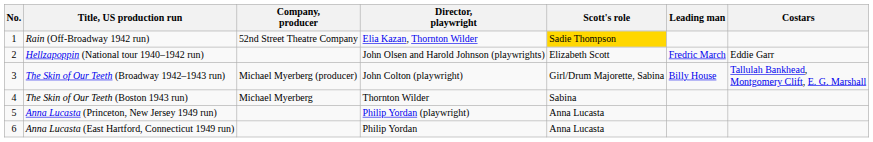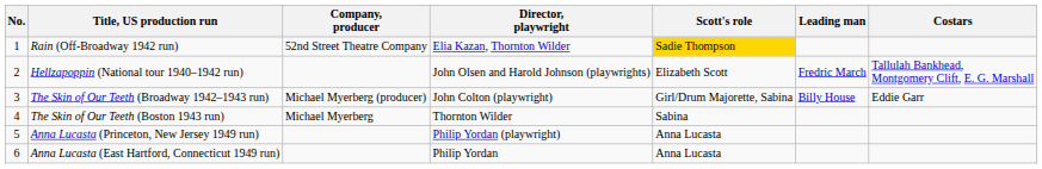 <table class=wikitable>
 <tr>
 <th>No.</th>
 <th>Title, US production run</th>
 <th>Company,<br>producer</th>
 <th>Director,<br>playwright</th>
 <th>Scott's role</th>
 <th>Leading man</th>
 <th>Costars</th>
 </tr>
 <tr>
 <td align=center>1</td>
 <td><em>Rain</em> (Off-Broadway 1942 run)</td>
 <td>52nd Street Theatre Company</td>
 <td><a href='#'>Elia Kazan</a>, <a href='#'>Thornton Wilder</a></td>
 <td style="background: gold;">Sadie Thompson</td>
 <td></td>
 <td></td>
 </tr>
 <tr>
 <td align=center>2</td>
 <td><em><a href='#'>Hellzapoppin</a></em> (National tour 1940–1942 run)</td>
 <td></td>
 <td>John Olsen and Harold Johnson (playwrights)</td>
 <td>Elizabeth Scott</td>
 <td><a href='#'>Fredric March</a></td>
-<td>Eddie Garr</td>
+<td><a href='#'>Tallulah Bankhead</a>,<br><a href='#'>Montgomery Clift</a>, <a href='#'>E. G. Marshall</a></td>
 </tr>
 <tr>
 <td align=center>3</td>
 <td><em><a href='#'>The Skin of Our Teeth</a></em> (Broadway 1942–1943 run)</td>
 <td>Michael Myerberg (producer)</td>
 <td>John Colton (playwright)</td>
 <td>Girl/Drum Majorette, Sabina</td>
 <td><a href='#'>Billy House</a></td>
-<td><a href='#'>Tallulah Bankhead</a>,<br><a href='#'>Montgomery Clift</a>, <a href='#'>E. G. Marshall</a></td>
+<td>Eddie Garr</td>
 </tr>
 <tr>
 <td align=center>4</td>
 <td><em>The Skin of Our Teeth</em> (Boston 1943 run)</td>
 <td>Michael Myerberg</td>
 <td>Thornton Wilder</td>
 <td>Sabina</td>
 <td></td>
 <td></td>
 </tr>
 <tr>
 <td align=center>5</td>
 <td><em><a href='#'>Anna Lucasta</a></em> (Princeton, New Jersey 1949 run)</td>
 <td></td>
 <td><a href='#'>Philip Yordan</a> (playwright)</td>
 <td>Anna Lucasta</td>
 <td></td>
 <td></td>
 </tr>
 <tr>
 <td align=center>6</td>
 <td><em>Anna Lucasta</em> (East Hartford, Connecticut 1949 run)</td>
 <td></td>
 <td>Philip Yordan</td>
 <td>Anna Lucasta</td>
 <td></td>
 <td></td>
 </tr>
 </table>
